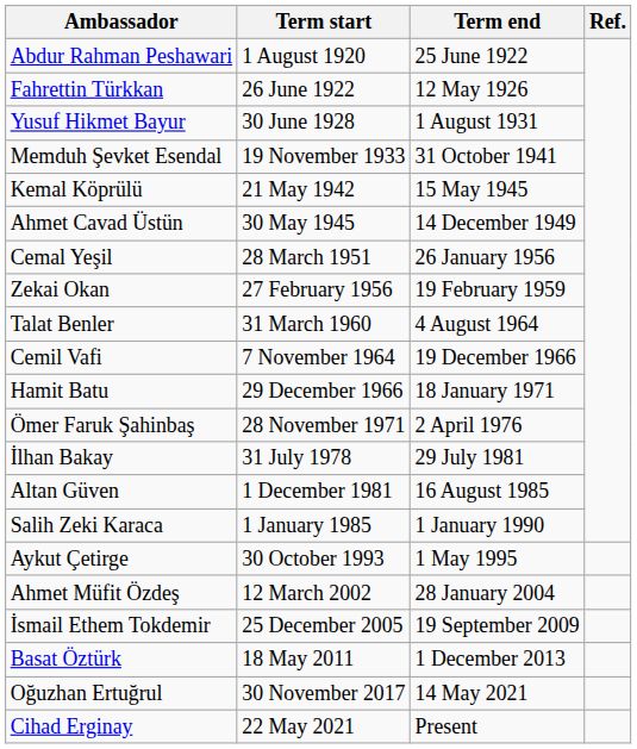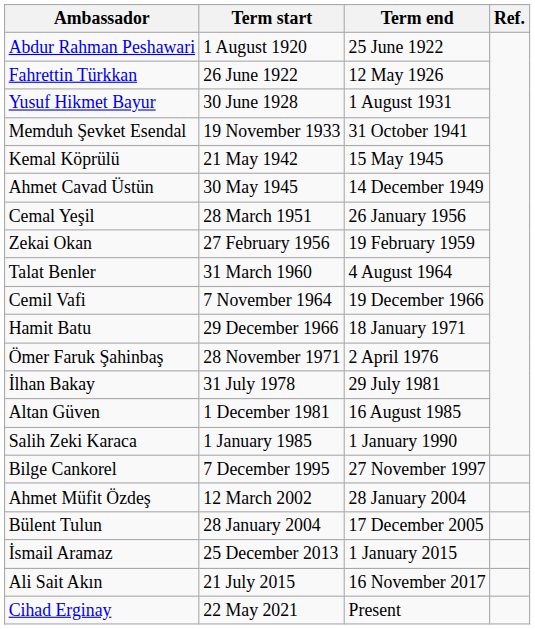 <table class="wikitable">
 <tr>
 <th>Ambassador</th>
 <th>Term  start</th>
 <th>Term  end</th>
 <th>Ref.</th>
 </tr>
 <tr>
 <td><a href='#'>Abdur Rahman Peshawari</a></td>
 <td>1 August 1920</td>
 <td>25 June 1922</td>
 <td rowspan="15"></td>
 </tr>
 <tr>
 <td><a href='#'>Fahrettin Türkkan</a></td>
 <td>26 June 1922</td>
 <td>12 May 1926</td>
 </tr>
 <tr>
 <td><a href='#'>Yusuf Hikmet Bayur</a></td>
 <td>30 June 1928</td>
 <td>1 August 1931</td>
 </tr>
 <tr>
 <td>Memduh Şevket Esendal</td>
 <td>19 November 1933</td>
 <td>31 October 1941</td>
 </tr>
 <tr>
 <td>Kemal Köprülü</td>
 <td>21 May 1942</td>
 <td>15 May 1945</td>
 </tr>
 <tr>
 <td>Ahmet Cavad Üstün</td>
 <td>30 May 1945</td>
 <td>14 December 1949</td>
 </tr>
 <tr>
 <td>Cemal Yeşil</td>
 <td>28 March 1951</td>
 <td>26 January 1956</td>
 </tr>
 <tr>
 <td>Zekai Okan</td>
 <td>27 February 1956</td>
 <td>19 February 1959</td>
 </tr>
 <tr>
 <td>Talat Benler</td>
 <td>31 March 1960</td>
 <td>4 August 1964</td>
 </tr>
 <tr>
 <td>Cemil Vafi</td>
 <td>7 November 1964</td>
 <td>19 December 1966</td>
 </tr>
 <tr>
 <td>Hamit Batu</td>
 <td>29 December 1966</td>
 <td>18 January 1971</td>
 </tr>
 <tr>
 <td>Ömer Faruk Şahinbaş</td>
 <td>28 November 1971</td>
 <td>2 April 1976</td>
 </tr>
 <tr>
 <td>İlhan Bakay</td>
 <td>31 July 1978</td>
 <td>29 July 1981</td>
 </tr>
 <tr>
 <td>Altan Güven</td>
 <td>1 December 1981</td>
 <td>16 August 1985</td>
 </tr>
 <tr>
 <td>Salih Zeki Karaca</td>
 <td>1 January 1985</td>
 <td>1 January 1990</td>
 </tr>
 <tr>
-<td>Aykut Çetirge</td>
-<td>30 October 1993</td>
-<td>1 May 1995</td>
+<td>Bilge Cankorel</td>
+<td>7 December 1995</td>
+<td>27 November 1997</td>
 <td></td>
 </tr>
 <tr>
 <td>Ahmet Müfit Özdeş</td>
 <td>12 March 2002</td>
 <td>28 January 2004</td>
 <td></td>
 </tr>
 <tr>
-<td>İsmail Ethem Tokdemir</td>
-<td>25 December 2005</td>
-<td>19 September 2009</td>
+<td>Bülent Tulun</td>
+<td>28 January 2004</td>
+<td>17 December 2005</td>
 <td></td>
 </tr>
 <tr>
-<td><a href='#'>Basat Öztürk</a></td>
-<td>18 May 2011</td>
-<td>1 December 2013</td>
+<td>İsmail Aramaz</td>
+<td>25 December 2013</td>
+<td>1 January 2015</td>
 <td></td>
 </tr>
 <tr>
-<td>Oğuzhan Ertuğrul</td>
-<td>30 November 2017</td>
-<td>14 May 2021</td>
+<td>Ali Sait Akın</td>
+<td>21 July 2015</td>
+<td>16 November 2017</td>
 <td></td>
 </tr>
 <tr>
 <td><a href='#'>Cihad Erginay</a></td>
 <td>22 May 2021</td>
 <td>Present</td>
 <td></td>
 </tr>
 </table>
